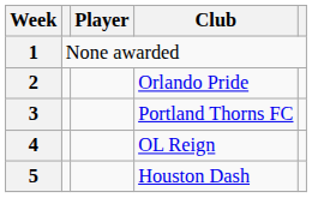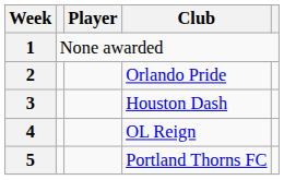 <table class="wikitable sortable">
 <tr>
 <th scope="col">Week</th>
 <th scope="col"></th>
 <th scope="col">Player</th>
 <th scope="col">Club</th>
 <th scope="col"></th>
 </tr>
 <tr>
 <th scope="row">1</th>
 <td colspan="4">None awarded</td>
 </tr>
 <tr>
 <th scope="row">2</th>
 <td></td>
 <td></td>
 <td><a href='#'>Orlando Pride</a></td>
 <td></td>
 </tr>
 <tr>
 <th scope="row">3</th>
 <td></td>
 <td></td>
-<td><a href='#'>Portland Thorns FC</a></td>
+<td><a href='#'>Houston Dash</a></td>
 <td></td>
 </tr>
 <tr>
 <th scope="row">4</th>
 <td></td>
 <td></td>
 <td><a href='#'>OL Reign</a></td>
 <td></td>
 </tr>
 <tr>
 <th scope="row">5</th>
 <td></td>
 <td></td>
-<td><a href='#'>Houston Dash</a></td>
+<td><a href='#'>Portland Thorns FC</a></td>
 <td></td>
 </tr>
 <tr>
 </tr>
 </table>
